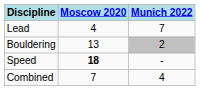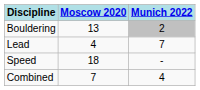 <table class="wikitable" style="text-align: center;">
 <tr>
 <th style="background: #b0e0e6;">Discipline</th>
 <th style="background: #b0e0e6;"><a href='#'>Moscow 2020</a></th>
 <th style="background: #b0e0e6;"><a href='#'>Munich 2022</a></th>
 </tr>
 <tr>
+<td align="left">Bouldering</td>
+<td>13</td>
+<td style="background: Silver;">2</td>
+</tr>
+<tr>
 <td align="left">Lead</td>
 <td>4</td>
 <td>7</td>
 </tr>
 <tr>
-<td align="left">Bouldering</td>
-<td>13</td>
-<td style="background: Silver;">2</td>
-</tr>
-<tr>
 <td align="left">Speed</td>
-<td><strong>18</strong></td>
+<td>18</td>
 <td>-</td>
 </tr>
 <tr>
 <td align="left">Combined</td>
 <td>7</td>
 <td>4</td>
 </tr>
 </table>
